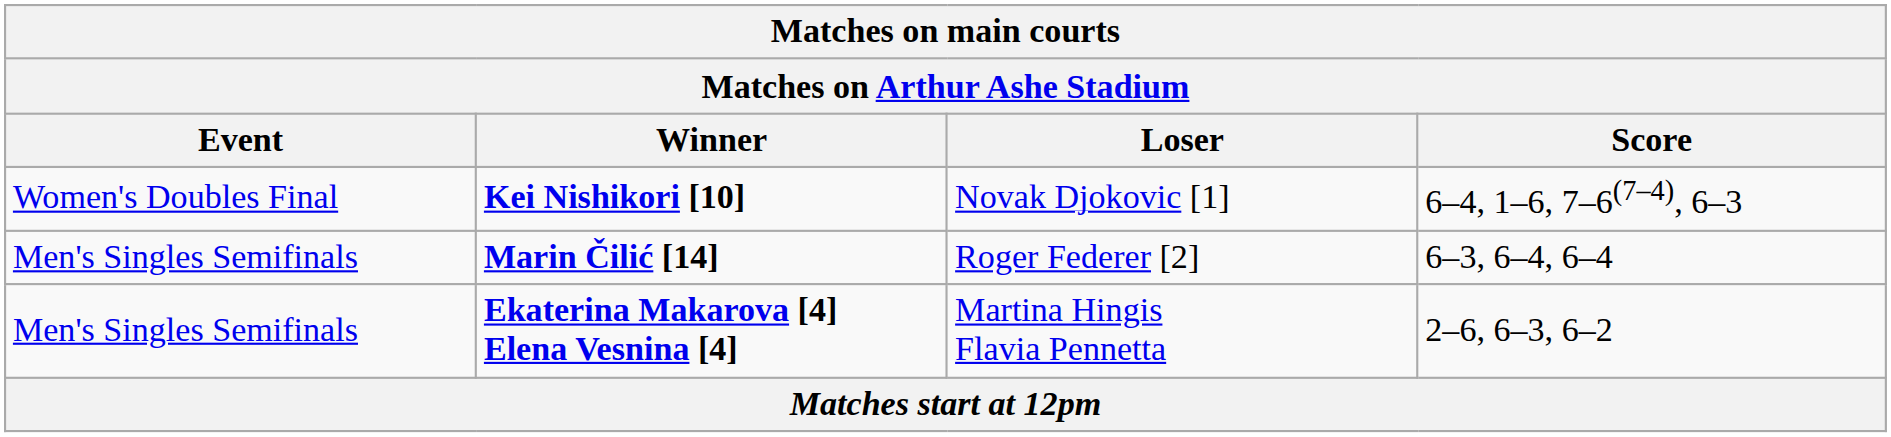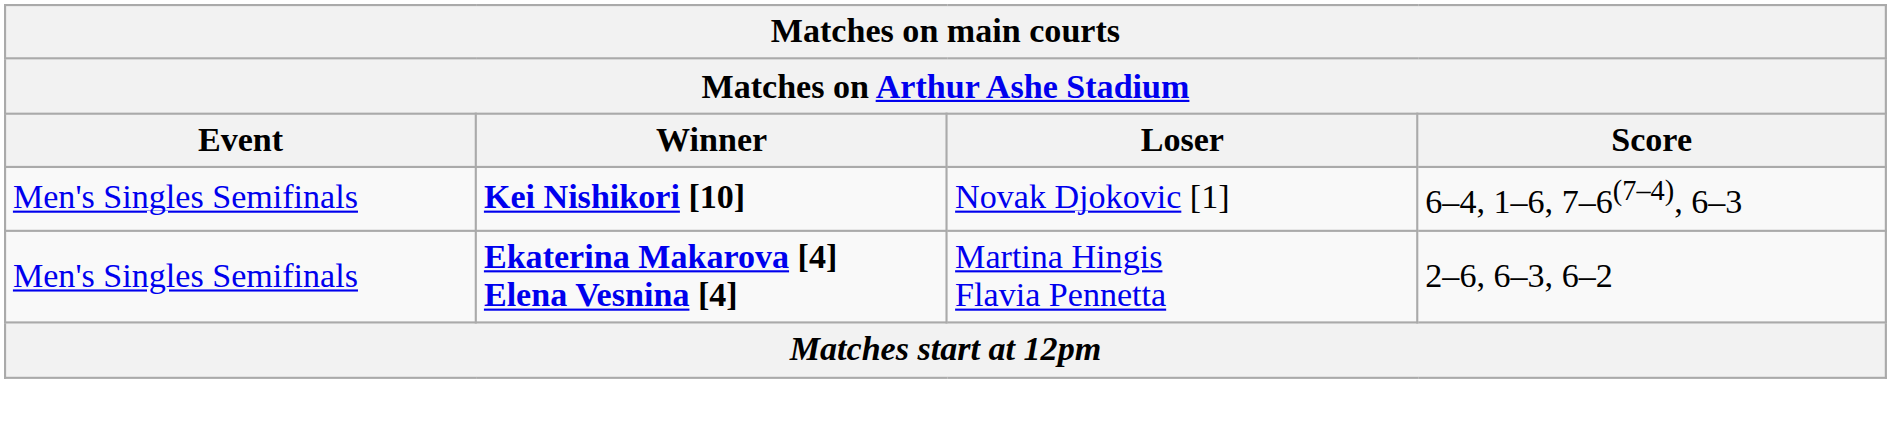 <table class="wikitable collapsible uncollapsed" style="margin:auto;">
 <tr>
 <th colspan="4" style="white-space:nowrap;">Matches on main courts</th>
 </tr>
 <tr>
 <th colspan="4"><strong>Matches on <a href='#'>Arthur Ashe Stadium</a></strong></th>
 </tr>
 <tr>
 <th width=220>Event</th>
 <th width=220>Winner</th>
 <th width=220>Loser</th>
 <th width=220>Score</th>
 </tr>
 <tr>
-<td><a href='#'>Women's Doubles Final</a></td>
+<td><a href='#'>Men's Singles Semifinals</a></td>
 <td><strong> <a href='#'>Kei Nishikori</a> [10]</strong></td>
 <td> <a href='#'>Novak Djokovic</a> [1]</td>
 <td>6–4, 1–6, 7–6<sup>(7–4)</sup>, 6–3</td>
-</tr>
-<tr>
-<td><a href='#'>Men's Singles Semifinals</a></td>
-<td><strong> <a href='#'>Marin Čilić</a> [14]</strong></td>
-<td> <a href='#'>Roger Federer</a> [2]</td>
-<td>6–3, 6–4, 6–4</td>
 </tr>
 <tr>
 <td><a href='#'>Men's Singles Semifinals</a></td>
 <td><strong> <a href='#'>Ekaterina Makarova</a> [4]<br> <a href='#'>Elena Vesnina</a> [4]</strong></td>
 <td> <a href='#'>Martina Hingis</a><br> <a href='#'>Flavia Pennetta</a></td>
 <td>2–6, 6–3, 6–2</td>
 </tr>
 <tr>
 <th colspan=4><em>Matches start at 12pm</em></th>
 </tr>
 </table>
